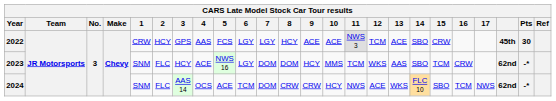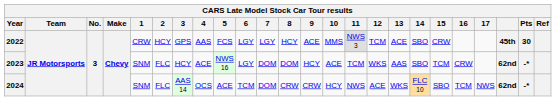 <table class="wikitable" style="text-align:center; font-size:75%">
 <tr>
 <th colspan=24>CARS Late Model Stock Car Tour results</th>
 </tr>
 <tr>
 <th>Year</th>
 <th>Team</th>
 <th>No.</th>
 <th>Make</th>
 <th>1</th>
 <th>2</th>
 <th>3</th>
 <th>4</th>
 <th>5</th>
 <th>6</th>
 <th>7</th>
 <th>8</th>
 <th>9</th>
 <th>10</th>
 <th>11</th>
 <th>12</th>
 <th>13</th>
 <th>14</th>
 <th>15</th>
 <th>16</th>
 <th>17</th>
 <th></th>
 <th>Pts</th>
 <th>Ref</th>
 </tr>
 <tr>
 <th>2022</th>
 <th rowspan=3 nowrap><a href='#'>JR Motorsports</a></th>
 <th rowspan=3>3</th>
 <th rowspan=3><a href='#'>Chevy</a></th>
 <td><a href='#'>CRW</a></td>
 <td><a href='#'>HCY</a></td>
 <td><a href='#'>GPS</a></td>
 <td><a href='#'>AAS</a></td>
 <td><a href='#'>FCS</a></td>
 <td><a href='#'>LGY</a></td>
 <td><a href='#'>LGY</a></td>
 <td><a href='#'>HCY</a></td>
 <td><a href='#'>ACE</a></td>
-<td><a href='#'>ACE</a></td>
+<td><a href='#'>MMS</a></td>
 <td style="background:#DFDFDF;"><a href='#'>NWS</a><br><small>3</small></td>
 <td><a href='#'>TCM</a></td>
 <td><a href='#'>ACE</a></td>
 <td><a href='#'>SBO</a></td>
 <td><a href='#'>CRW</a></td>
 <td></td>
 <td></td>
 <th>45th</th>
 <th>30</th>
 <th></th>
 </tr>
 <tr>
 <th>2023</th>
 <td><a href='#'>SNM</a></td>
 <td><a href='#'>FLC</a></td>
 <td><a href='#'>HCY</a></td>
 <td><a href='#'>ACE</a></td>
 <td style="background:#DFFFDF;"><a href='#'>NWS</a><br><small>16</small></td>
 <td><a href='#'>LGY</a></td>
 <td><a href='#'>DOM</a></td>
 <td><a href='#'>DOM</a></td>
 <td><a href='#'>HCY</a></td>
-<td><a href='#'>MMS</a></td>
+<td><a href='#'>ACE</a></td>
 <td><a href='#'>TCM</a></td>
 <td><a href='#'>WKS</a></td>
 <td><a href='#'>AAS</a></td>
 <td><a href='#'>SBO</a></td>
 <td><a href='#'>TCM</a></td>
 <td><a href='#'>CRW</a></td>
 <td></td>
 <th>62nd</th>
 <th>-*</th>
 <th></th>
 </tr>
 <tr>
 <th>2024</th>
 <td><a href='#'>SNM</a></td>
 <td><a href='#'>FLC</a></td>
 <td style="background:#DFFFDF;"><a href='#'>AAS</a><br><small>14</small></td>
 <td><a href='#'>OCS</a></td>
 <td><a href='#'>ACE</a></td>
 <td><a href='#'>TCM</a></td>
 <td><a href='#'>DOM</a></td>
 <td><a href='#'>CRW</a></td>
 <td><a href='#'>CRW</a></td>
 <td><a href='#'>HCY</a></td>
 <td><a href='#'>NWS</a></td>
 <td><a href='#'>ACE</a></td>
 <td><a href='#'>WKS</a></td>
 <td style="background:#FFDF9F;"><a href='#'>FLC</a><br><small>10</small></td>
 <td><a href='#'>SBO</a></td>
 <td><a href='#'>TCM</a></td>
 <td><a href='#'>NWS</a></td>
 <th>62nd</th>
 <th>-*</th>
 <th></th>
 </tr>
 </table>
